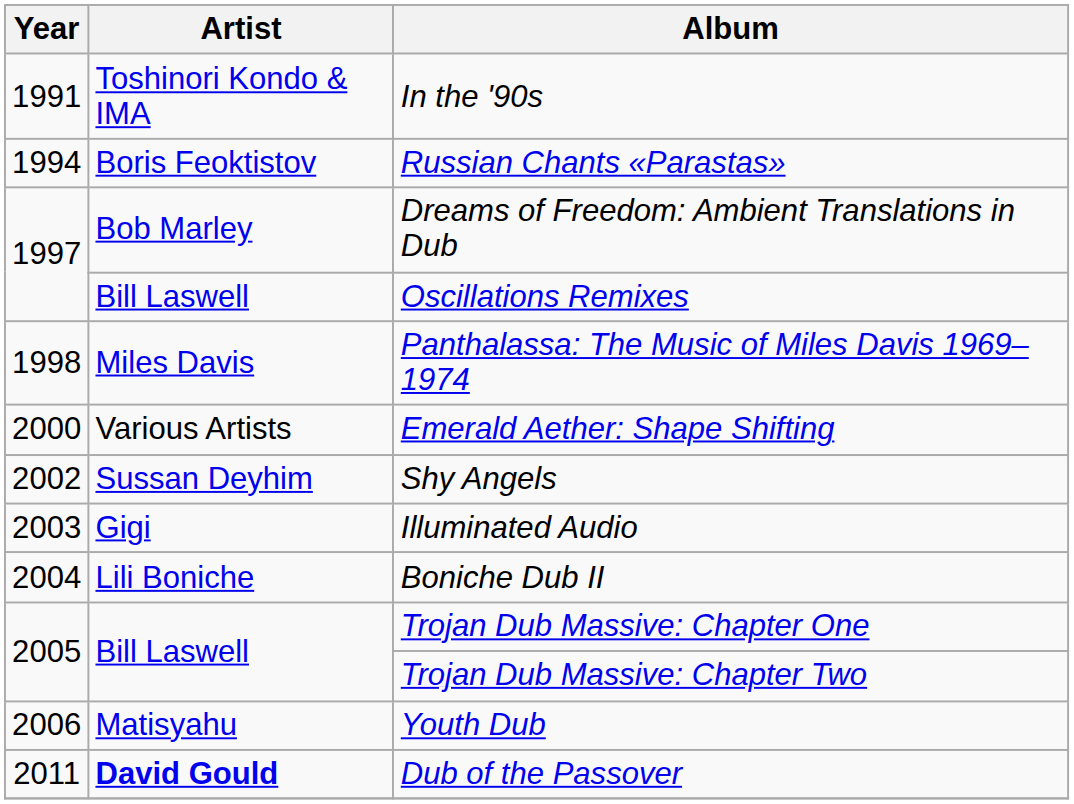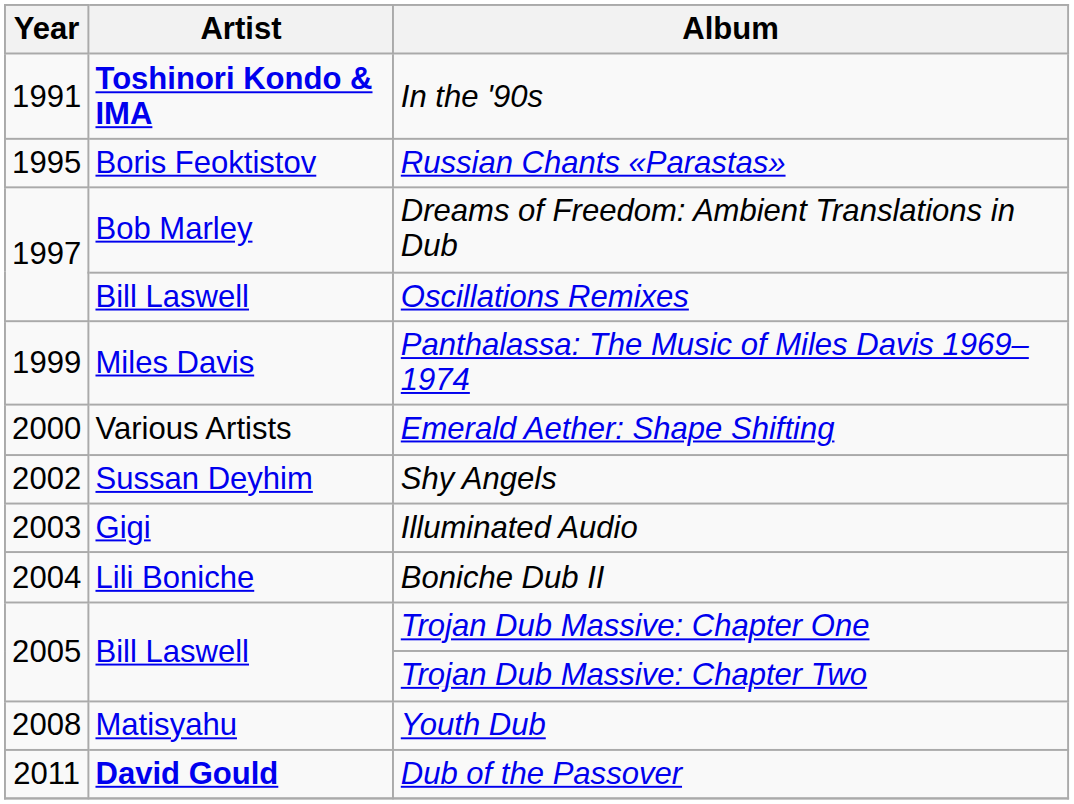 <table class="wikitable">
 <tr>
 <th width="33">Year</th>
 <th width="150">Artist</th>
 <th width="340">Album</th>
 </tr>
 <tr>
 <td align="center">1991</td>
-<td><a href='#'>Toshinori Kondo & IMA</a></td>
+<td><strong><a href='#'>Toshinori Kondo & IMA</a></strong></td>
 <td align=left><em>In the '90s</em></td>
 </tr>
 <tr>
-<td align="center">1994</td>
+<td align="center">1995</td>
 <td><a href='#'>Boris Feoktistov</a></td>
 <td align=left><em><a href='#'>Russian Chants «Parastas»</a></em></td>
 </tr>
 <tr>
 <td rowspan="2">1997</td>
 <td><a href='#'>Bob Marley</a></td>
 <td align=left><em>Dreams of Freedom: Ambient Translations in Dub</em></td>
 </tr>
 <tr>
 <td><a href='#'>Bill Laswell</a></td>
 <td align=left><em><a href='#'>Oscillations Remixes</a></em></td>
 </tr>
 <tr>
-<td align="center">1998</td>
+<td align="center">1999</td>
 <td><a href='#'>Miles Davis</a></td>
 <td align=left><em><a href='#'>Panthalassa: The Music of Miles Davis 1969–1974</a></em></td>
 </tr>
 <tr>
 <td>2000</td>
 <td>Various Artists</td>
 <td align=left><em><a href='#'>Emerald Aether: Shape Shifting</a></em></td>
 </tr>
 <tr>
 <td align="center">2002</td>
 <td><a href='#'>Sussan Deyhim</a></td>
 <td align=left><em>Shy Angels</em></td>
 </tr>
 <tr>
 <td align="center">2003</td>
 <td><a href='#'>Gigi</a></td>
 <td align=left><em>Illuminated Audio</em></td>
 </tr>
 <tr>
 <td align="center">2004</td>
 <td><a href='#'>Lili Boniche</a></td>
 <td align=left><em>Boniche Dub II</em></td>
 </tr>
 <tr>
 <td rowspan="2">2005</td>
 <td rowspan="2"><a href='#'>Bill Laswell</a></td>
 <td align=left><em><a href='#'>Trojan Dub Massive: Chapter One</a></em></td>
 </tr>
 <tr>
 <td align=left><em><a href='#'>Trojan Dub Massive: Chapter Two</a></em></td>
 </tr>
 <tr>
-<td align="center">2006</td>
+<td align="center">2008</td>
 <td><a href='#'>Matisyahu</a></td>
 <td align=left><em><a href='#'>Youth Dub</a></em></td>
 </tr>
 <tr>
 <td align="center">2011</td>
 <td><strong><a href='#'>David Gould</a></strong></td>
 <td align=left><em><a href='#'>Dub of the Passover</a></em></td>
 </tr>
 <tr>
 </tr>
 </table>
